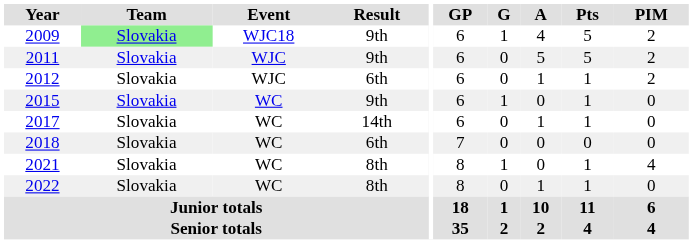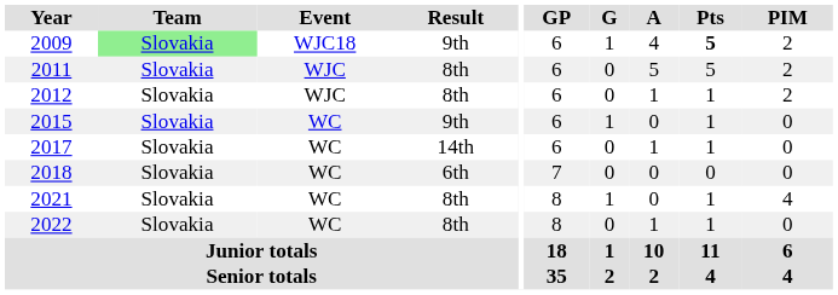 <table border="0" cellpadding="1" cellspacing="0" ID="Table3" style="text-align:center; width:40em">
 <tr ALIGN="center" bgcolor="#e0e0e0">
 <th>Year</th>
 <th>Team</th>
 <th>Event</th>
 <th>Result</th>
 <th rowspan="99" bgcolor="#ffffff"></th>
 <th>GP</th>
 <th>G</th>
 <th>A</th>
 <th>Pts</th>
 <th>PIM</th>
 </tr>
 <tr>
 <td><a href='#'>2009</a></td>
 <td style="background: lightgreen;"><a href='#'>Slovakia</a></td>
 <td><a href='#'>WJC18</a></td>
 <td>9th</td>
 <td>6</td>
 <td>1</td>
 <td>4</td>
-<td>5</td>
+<td><strong>5</strong></td>
 <td>2</td>
 </tr>
 <tr bgcolor="#f0f0f0">
 <td><a href='#'>2011</a></td>
 <td><a href='#'>Slovakia</a></td>
 <td><a href='#'>WJC</a></td>
-<td>9th</td>
+<td>8th</td>
 <td>6</td>
 <td>0</td>
 <td>5</td>
 <td>5</td>
 <td>2</td>
 </tr>
 <tr>
 <td><a href='#'>2012</a></td>
 <td>Slovakia</td>
 <td>WJC</td>
-<td>6th</td>
+<td>8th</td>
 <td>6</td>
 <td>0</td>
 <td>1</td>
 <td>1</td>
 <td>2</td>
 </tr>
 <tr bgcolor="#f0f0f0">
 <td><a href='#'>2015</a></td>
 <td><a href='#'>Slovakia</a></td>
 <td><a href='#'>WC</a></td>
 <td>9th</td>
 <td>6</td>
 <td>1</td>
 <td>0</td>
 <td>1</td>
 <td>0</td>
 </tr>
 <tr>
 <td><a href='#'>2017</a></td>
 <td>Slovakia</td>
 <td>WC</td>
 <td>14th</td>
 <td>6</td>
 <td>0</td>
 <td>1</td>
 <td>1</td>
 <td>0</td>
 </tr>
 <tr bgcolor="#f0f0f0">
 <td><a href='#'>2018</a></td>
 <td>Slovakia</td>
 <td>WC</td>
 <td>6th</td>
 <td>7</td>
 <td>0</td>
 <td>0</td>
 <td>0</td>
 <td>0</td>
 </tr>
 <tr>
 <td><a href='#'>2021</a></td>
 <td>Slovakia</td>
 <td>WC</td>
 <td>8th</td>
 <td>8</td>
 <td>1</td>
 <td>0</td>
 <td>1</td>
 <td>4</td>
 </tr>
 <tr bgcolor="#f0f0f0">
 <td><a href='#'>2022</a></td>
 <td>Slovakia</td>
 <td>WC</td>
 <td>8th</td>
 <td>8</td>
 <td>0</td>
 <td>1</td>
 <td>1</td>
 <td>0</td>
 </tr>
 <tr bgcolor="#e0e0e0">
 <th colspan="4">Junior totals</th>
 <th>18</th>
 <th>1</th>
 <th>10</th>
 <th>11</th>
 <th>6</th>
 </tr>
 <tr bgcolor="#e0e0e0">
 <th colspan="4">Senior totals</th>
 <th>35</th>
 <th>2</th>
 <th>2</th>
 <th>4</th>
 <th>4</th>
 </tr>
 </table>
